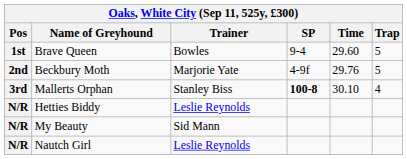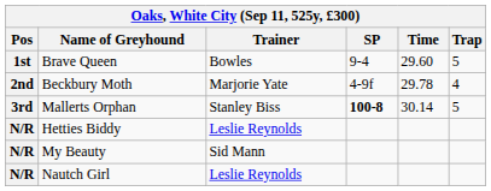 <table class="wikitable">
 <tr>
 <th colspan="6"><a href='#'>Oaks</a>, <a href='#'>White City</a> (Sep 11, 525y, £300)</th>
 </tr>
 <tr>
 <th width=30>Pos</th>
 <th width=180>Name of Greyhound</th>
 <th width=150>Trainer</th>
 <th width=50>SP</th>
 <th width=50>Time</th>
 <th width=30>Trap</th>
 </tr>
 <tr>
 <th>1st</th>
 <td>Brave Queen</td>
 <td>Bowles</td>
 <td>9-4</td>
 <td>29.60</td>
 <td>5</td>
 </tr>
 <tr>
 <th>2nd</th>
 <td>Beckbury Moth</td>
 <td>Marjorie Yate</td>
 <td>4-9f</td>
-<td>29.76</td>
-<td>5</td>
+<td>29.78</td>
+<td>4</td>
 </tr>
 <tr>
 <th>3rd</th>
 <td>Mallerts Orphan</td>
 <td>Stanley Biss</td>
 <td><strong>100-8</strong></td>
-<td>30.10</td>
-<td>4</td>
+<td>30.14</td>
+<td>5</td>
 </tr>
 <tr>
 <th>N/R</th>
 <td>Hetties Biddy</td>
 <td><a href='#'>Leslie Reynolds</a></td>
 <td></td>
 <td></td>
 <td></td>
 </tr>
 <tr>
 <th>N/R</th>
 <td>My Beauty</td>
 <td>Sid Mann</td>
 <td></td>
 <td></td>
 <td></td>
 </tr>
 <tr>
 <th>N/R</th>
 <td>Nautch Girl</td>
 <td><a href='#'>Leslie Reynolds</a></td>
 <td></td>
 <td></td>
 <td></td>
 </tr>
 </table>
